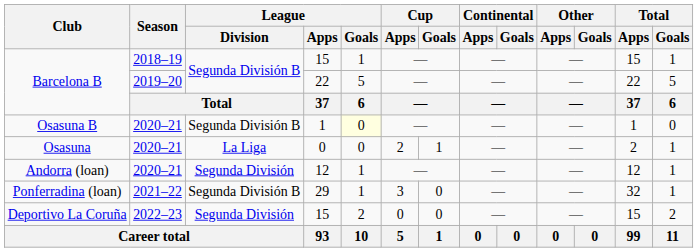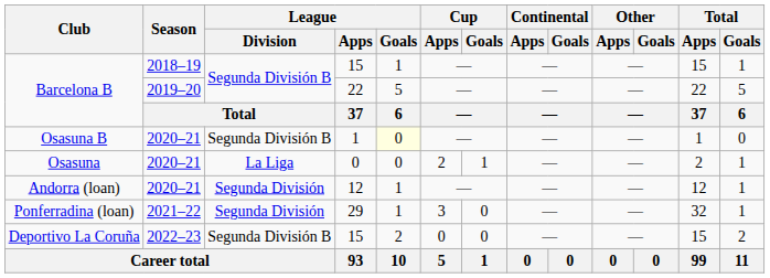 <table class="wikitable" style="text-align:center">
 <tr>
 <th rowspan="2">Club</th>
 <th rowspan="2">Season</th>
 <th colspan="3">League</th>
 <th colspan="2">Cup</th>
 <th colspan="2">Continental</th>
 <th colspan="2">Other</th>
 <th colspan="2">Total</th>
 </tr>
 <tr>
 <th>Division</th>
 <th>Apps</th>
 <th>Goals</th>
 <th>Apps</th>
 <th>Goals</th>
 <th>Apps</th>
 <th>Goals</th>
 <th>Apps</th>
 <th>Goals</th>
 <th>Apps</th>
 <th>Goals</th>
 </tr>
 <tr>
 <td rowspan="3"><a href='#'>Barcelona B</a></td>
 <td><a href='#'>2018–19</a></td>
 <td rowspan="2"><a href='#'>Segunda División B</a></td>
 <td>15</td>
 <td>1</td>
 <td colspan="2">—</td>
 <td colspan="2">—</td>
 <td colspan="2">—</td>
 <td>15</td>
 <td>1</td>
 </tr>
 <tr>
 <td><a href='#'>2019–20</a></td>
 <td>22</td>
 <td>5</td>
 <td colspan="2">—</td>
 <td colspan="2">—</td>
 <td colspan="2">—</td>
 <td>22</td>
 <td>5</td>
 </tr>
 <tr>
 <th colspan="2">Total</th>
 <th>37</th>
 <th>6</th>
 <th colspan="2">—</th>
 <th colspan="2">—</th>
 <th colspan="2">—</th>
 <th>37</th>
 <th>6</th>
 </tr>
 <tr>
 <td><a href='#'>Osasuna B</a></td>
 <td><a href='#'>2020–21</a></td>
 <td>Segunda División B</td>
 <td>1</td>
 <td style="background: lightyellow;">0</td>
 <td colspan="2">—</td>
 <td colspan="2">—</td>
 <td colspan="2">—</td>
 <td>1</td>
 <td>0</td>
 </tr>
 <tr>
 <td><a href='#'>Osasuna</a></td>
 <td><a href='#'>2020–21</a></td>
 <td><a href='#'>La Liga</a></td>
 <td>0</td>
 <td>0</td>
 <td>2</td>
 <td>1</td>
 <td colspan="2">—</td>
 <td colspan="2">—</td>
 <td>2</td>
 <td>1</td>
 </tr>
 <tr>
 <td><a href='#'>Andorra</a> (loan)</td>
 <td><a href='#'>2020–21</a></td>
 <td><a href='#'>Segunda División</a></td>
 <td>12</td>
 <td>1</td>
 <td colspan="2">—</td>
 <td colspan="2">—</td>
 <td colspan="2">—</td>
 <td>12</td>
 <td>1</td>
 </tr>
 <tr>
 <td><a href='#'>Ponferradina</a> (loan)</td>
 <td><a href='#'>2021–22</a></td>
-<td>Segunda División B</td>
+<td><a href='#'>Segunda División</a></td>
 <td>29</td>
 <td>1</td>
 <td>3</td>
 <td>0</td>
 <td colspan="2">—</td>
 <td colspan="2">—</td>
 <td>32</td>
 <td>1</td>
 </tr>
 <tr>
 <td><a href='#'>Deportivo La Coruña</a></td>
 <td><a href='#'>2022–23</a></td>
-<td><a href='#'>Segunda División</a></td>
+<td>Segunda División B</td>
 <td>15</td>
 <td>2</td>
 <td>0</td>
 <td>0</td>
 <td colspan="2">—</td>
 <td colspan="2">—</td>
 <td>15</td>
 <td>2</td>
 </tr>
 <tr>
 <th colspan="3">Career total</th>
 <th>93</th>
 <th>10</th>
 <th>5</th>
 <th>1</th>
 <th>0</th>
 <th>0</th>
 <th>0</th>
 <th>0</th>
 <th>99</th>
 <th>11</th>
 </tr>
 </table>
